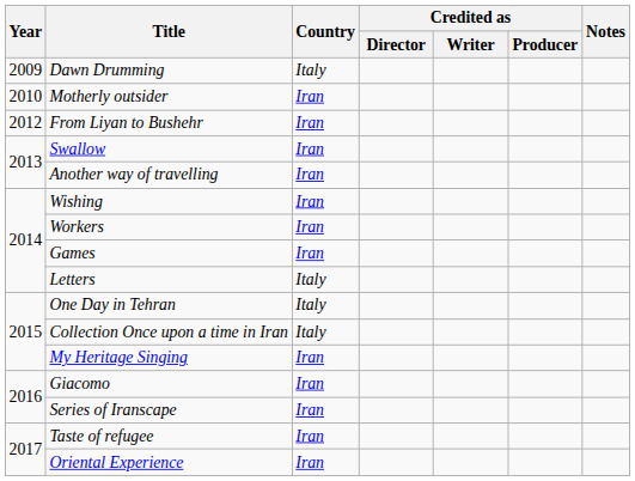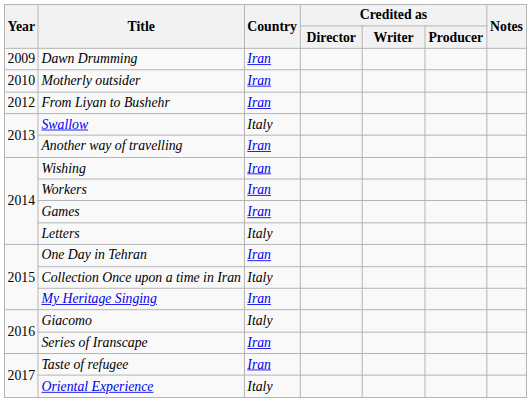 <table class="wikitable" style="text-align:center; margin-right:auto; margin-right:auto">
 <tr>
 <th rowspan="2">Year</th>
 <th rowspan="2">Title</th>
 <th rowspan="2">Country</th>
 <th colspan="3">Credited as</th>
 <th rowspan="2">Notes</th>
 </tr>
 <tr>
 <th width="65">Director</th>
 <th width="65">Writer</th>
 <th width="65">Producer</th>
 </tr>
 <tr>
 <td rowspan="1">2009</td>
 <td align="left"><em>Dawn Drumming</em></td>
-<td align="left"><em>Italy</em></td>
+<td align="left"><em><a href='#'>Iran</a></em></td>
 <td></td>
 <td></td>
 <td></td>
 <td align="left"></td>
 </tr>
 <tr>
 <td rowspan="1">2010</td>
 <td align="left"><em>Motherly outsider</em></td>
 <td align="left"><em><a href='#'>Iran</a></em></td>
 <td></td>
 <td></td>
 <td></td>
 <td align="left"></td>
 </tr>
 <tr>
 <td rowspan="1">2012</td>
 <td align="left"><em>From Liyan to Bushehr</em></td>
 <td align="left"><em><a href='#'>Iran</a></em></td>
 <td></td>
 <td></td>
 <td></td>
 <td align="left"></td>
 </tr>
 <tr>
 <td rowspan="2">2013</td>
 <td align="left"><em><a href='#'>Swallow</a></em></td>
-<td align="left"><em><a href='#'>Iran</a></em></td>
+<td align="left"><em>Italy</em></td>
 <td></td>
 <td></td>
 <td></td>
 <td align="left"></td>
 </tr>
 <tr>
 <td align="left"><em>Another way of travelling</em></td>
 <td align="left"><em><a href='#'>Iran</a></em></td>
 <td></td>
 <td></td>
 <td></td>
 <td align="left"></td>
 </tr>
 <tr>
 <td rowspan="4">2014</td>
 <td align="left"><em>Wishing</em></td>
 <td align="left"><em><a href='#'>Iran</a></em></td>
 <td></td>
 <td></td>
 <td></td>
 <td align="left"></td>
 </tr>
 <tr>
 <td align="left"><em>Workers</em></td>
 <td align="left"><em><a href='#'>Iran</a></em></td>
 <td></td>
 <td></td>
 <td></td>
 <td align="left"></td>
 </tr>
 <tr>
 <td align="left"><em>Games</em></td>
 <td align="left"><em><a href='#'>Iran</a></em></td>
 <td></td>
 <td></td>
 <td></td>
 <td align="left"></td>
 </tr>
 <tr>
 <td align="left"><em>Letters</em></td>
 <td align="left"><em>Italy</em></td>
 <td></td>
 <td></td>
 <td></td>
 <td align="left"></td>
 </tr>
 <tr>
 <td rowspan="3">2015</td>
 <td align="left"><em>One Day in Tehran</em></td>
-<td align="left"><em>Italy</em></td>
+<td align="left"><em><a href='#'>Iran</a></em></td>
 <td></td>
 <td></td>
 <td></td>
 <td align="left"></td>
 </tr>
 <tr>
 <td align="left"><em>Collection Once upon a time in Iran</em></td>
 <td align="left"><em>Italy</em></td>
 <td></td>
 <td></td>
 <td></td>
 <td align="left"></td>
 </tr>
 <tr>
 <td align="left"><em><a href='#'>My Heritage Singing</a></em></td>
 <td align="left"><em><a href='#'>Iran</a></em></td>
 <td></td>
 <td></td>
 <td></td>
 <td align="left"></td>
 </tr>
 <tr>
 <td rowspan="2">2016</td>
 <td align="left"><em>Giacomo</em></td>
-<td align="left"><em><a href='#'>Iran</a></em></td>
+<td align="left"><em>Italy</em></td>
 <td></td>
 <td></td>
 <td></td>
 <td align="left"></td>
 </tr>
 <tr>
 <td align="left"><em>Series of Iranscape</em></td>
 <td align="left"><em><a href='#'>Iran</a></em></td>
 <td></td>
 <td></td>
 <td></td>
 <td align="left"></td>
 </tr>
 <tr>
 <td rowspan="2">2017</td>
 <td align="left"><em>Taste of refugee</em></td>
 <td align="left"><em><a href='#'>Iran</a></em></td>
 <td></td>
 <td></td>
 <td></td>
 <td align="left"></td>
 </tr>
 <tr>
 <td align="left"><em><a href='#'>Oriental Experience</a></em></td>
-<td align="left"><em><a href='#'>Iran</a></em></td>
+<td align="left"><em>Italy</em></td>
 <td></td>
 <td></td>
 <td></td>
 <td align="left"></td>
 </tr>
 </table>
